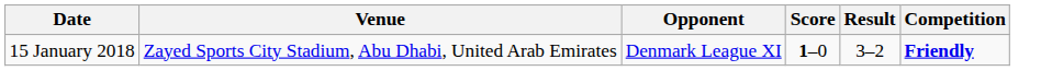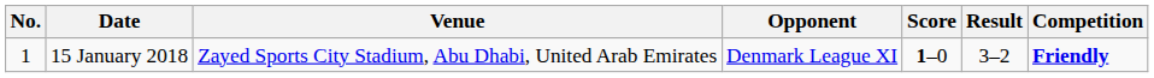 <table class="wikitable plainrowheaders">
 <tr>
+<th>No.</th>
 <th>Date</th>
 <th>Venue</th>
 <th>Opponent</th>
 <th>Score</th>
 <th>Result</th>
 <th>Competition</th>
 </tr>
 <tr>
+<td align="center">1</td>
 <td>15 January 2018</td>
 <td><a href='#'>Zayed Sports City Stadium</a>, <a href='#'>Abu Dhabi</a>, United Arab Emirates</td>
 <td> <a href='#'>Denmark League XI</a></td>
 <td align="center"><strong>1</strong>–0</td>
 <td align="center">3–2</td>
 <td><strong><a href='#'>Friendly</a></strong></td>
 </tr>
 </table>
